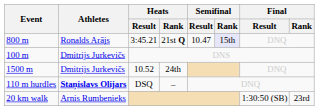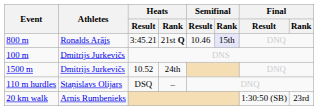 <table class="wikitable" border="1" style="font-size:90%">
 <tr>
 <th rowspan="2">Event</th>
 <th rowspan="2">Athletes</th>
 <th colspan="2">Heats</th>
 <th colspan="2">Semifinal</th>
 <th colspan="2">Final</th>
 </tr>
 <tr>
 <th>Result</th>
 <th>Rank</th>
 <th>Result</th>
 <th>Rank</th>
 <th>Result</th>
 <th>Rank</th>
 </tr>
 <tr>
 <td><a href='#'>800 m</a></td>
 <td><a href='#'>Ronalds Arājs</a></td>
 <td align=center>3:45.21</td>
 <td align=center>21st <strong>Q</strong></td>
-<td align=center>10.47</td>
+<td align=center>10.46</td>
 <td align=center style="background: lavender;">15th</td>
 <td align="center" colspan="2" style="color:#cccccc;">DNQ</td>
 </tr>
 <tr>
 <td><a href='#'>100 m</a></td>
 <td><a href='#'>Dmitrijs Jurkevičs</a></td>
 <td align="center" colspan="6" style="color:#cccccc;">DNS</td>
 </tr>
 <tr>
 <td><a href='#'>1500 m</a></td>
 <td><a href='#'>Dmitrijs Jurkevičs</a></td>
 <td align=center>10.52</td>
 <td align=center>24th</td>
 <td align=center colspan="2" bgcolor="wheat"></td>
 <td align="center" colspan="2" style="color:#cccccc;">DNQ</td>
 </tr>
 <tr>
 <td><a href='#'>110 m hurdles</a></td>
-<td><strong><a href='#'>Staņislavs Olijars</a></strong></td>
+<td><a href='#'>Staņislavs Olijars</a></td>
 <td align=center>DSQ</td>
 <td align=center>–</td>
 <td align="center" colspan="4" style="color:#cccccc;">DNQ</td>
 </tr>
 <tr>
 <td><a href='#'>20 km walk</a></td>
 <td><a href='#'>Arnis Rumbenieks</a></td>
 <td align=center colspan="4" bgcolor="wheat"></td>
 <td align=center>1:30:50 (SB)</td>
 <td align=center>23rd</td>
 </tr>
 </table>
